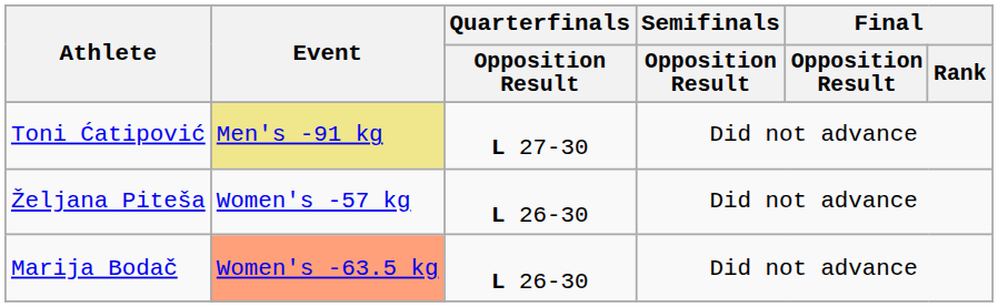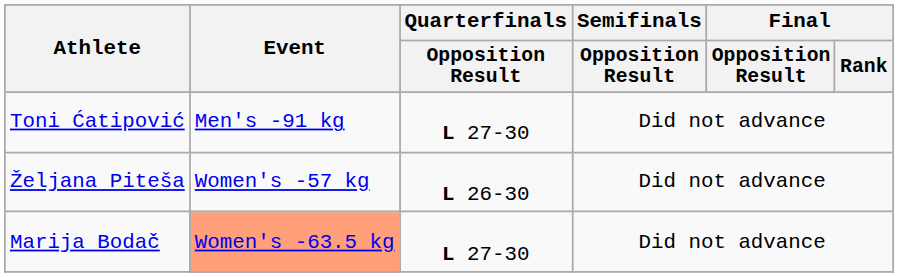 <table class="wikitable" style="font-size:90%">
 <tr>
 <th rowspan=2>Athlete</th>
 <th rowspan=2>Event</th>
 <th>Quarterfinals</th>
 <th>Semifinals</th>
 <th colspan=2>Final</th>
 </tr>
 <tr style="font-size:95%">
 <th>Opposition<br>Result</th>
 <th>Opposition<br>Result</th>
 <th>Opposition<br>Result</th>
 <th>Rank</th>
 </tr>
 <tr align=center>
 <td align=left><a href='#'>Toni Ćatipović</a></td>
-<td align=left style="background: khaki;"><a href='#'>Men's -91 kg</a></td>
+<td align=left><a href='#'>Men's -91 kg</a></td>
 <td><br><strong>L</strong> 27-30</td>
 <td colspan=3>Did not advance</td>
 </tr>
 <tr align="center">
 <td align="left"><a href='#'>Željana Piteša</a></td>
 <td align="left"><a href='#'>Women's -57 kg</a></td>
 <td><br><strong>L</strong> 26-30</td>
 <td colspan="3">Did not advance</td>
 </tr>
 <tr align="center">
 <td align="left"><a href='#'>Marija Bodač</a></td>
 <td align="left" style="background: lightsalmon;"><a href='#'>Women's -63.5 kg</a></td>
-<td><br><strong>L</strong> 26-30</td>
+<td><br><strong>L</strong> 27-30</td>
 <td colspan="3">Did not advance</td>
 </tr>
 </table>
